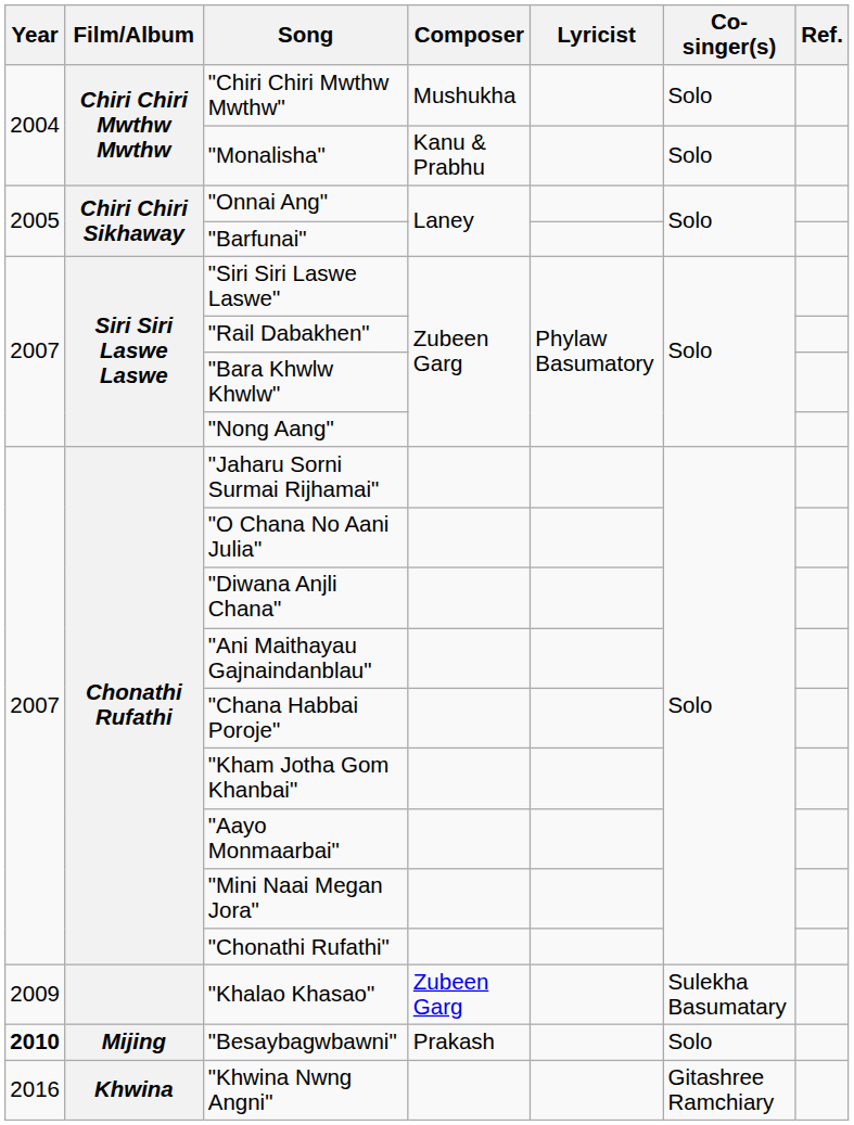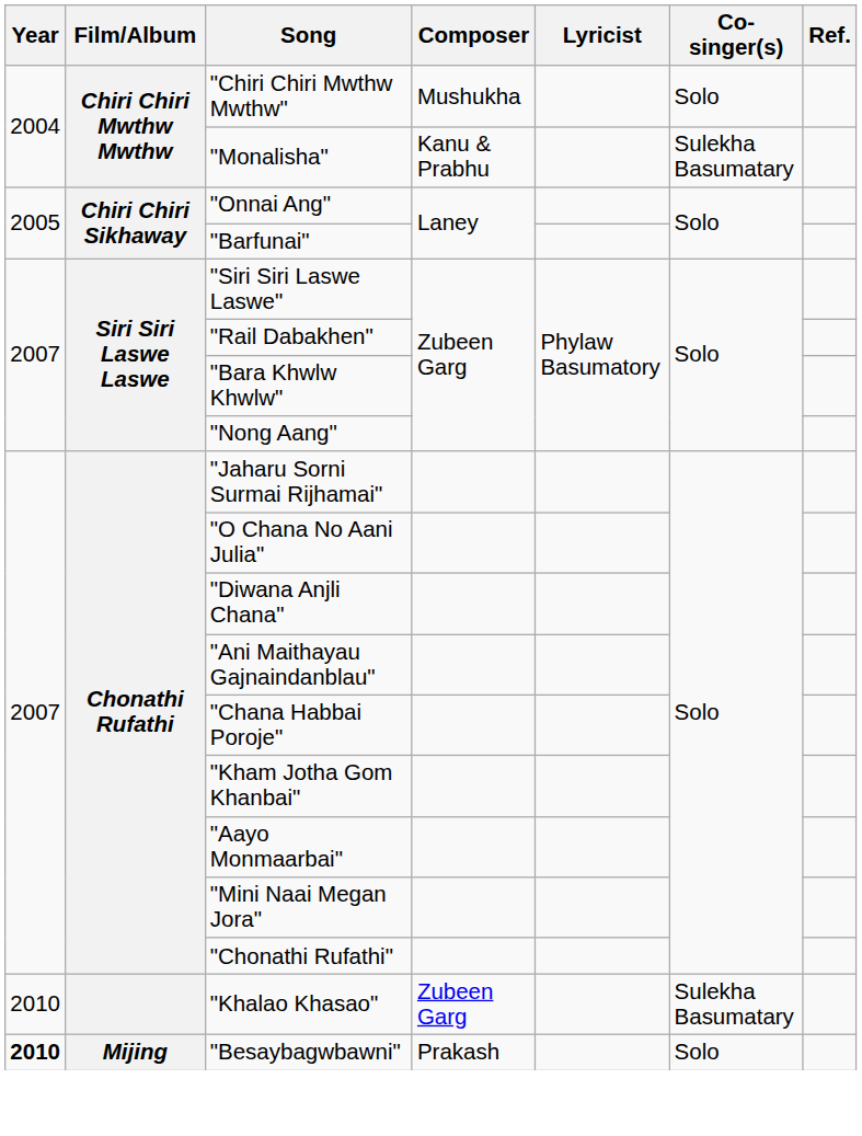 <table class="wikitable plainrowheaders">
 <tr>
 <th scope="col">Year</th>
 <th scope="col">Film/Album</th>
 <th scope="col">Song</th>
 <th scope="col">Composer</th>
 <th>Lyricist</th>
 <th scope="col">Co-singer(s)</th>
 <th scope="col">Ref.</th>
 </tr>
 <tr>
 <td rowspan="2">2004</td>
 <th rowspan="2"><em>Chiri Chiri Mwthw Mwthw</em></th>
 <td>"Chiri Chiri Mwthw Mwthw"</td>
 <td>Mushukha</td>
 <td></td>
 <td>Solo</td>
 <td></td>
 </tr>
 <tr>
 <td>"Monalisha"</td>
 <td>Kanu & Prabhu</td>
 <td></td>
-<td>Solo</td>
+<td>Sulekha Basumatary</td>
 <td></td>
 </tr>
 <tr>
 <td rowspan="2">2005</td>
 <th rowspan="2"><em>Chiri Chiri Sikhaway</em></th>
 <td>"Onnai Ang"</td>
 <td rowspan="2">Laney</td>
 <td></td>
 <td rowspan="2">Solo</td>
 <td></td>
 </tr>
 <tr>
 <td>"Barfunai"</td>
 <td></td>
 <td></td>
 </tr>
 <tr>
 <td rowspan="4">2007</td>
 <th rowspan="4"><em>Siri Siri Laswe Laswe</em></th>
 <td>"Siri Siri Laswe Laswe"</td>
 <td rowspan="4">Zubeen Garg</td>
 <td rowspan="4">Phylaw Basumatory</td>
 <td rowspan="4">Solo</td>
 <td></td>
 </tr>
 <tr>
 <td>"Rail Dabakhen"</td>
 <td></td>
 </tr>
 <tr>
 <td>"Bara Khwlw Khwlw"</td>
 <td></td>
 </tr>
 <tr>
 <td>"Nong Aang"</td>
 <td></td>
 </tr>
 <tr>
 <td rowspan="9">2007</td>
 <th rowspan="9"><em>Chonathi Rufathi</em></th>
 <td>"Jaharu Sorni Surmai Rijhamai"</td>
 <td></td>
 <td></td>
 <td rowspan="9">Solo</td>
 <td></td>
 </tr>
 <tr>
 <td>"O Chana No Aani Julia"</td>
 <td></td>
 <td></td>
 <td></td>
 </tr>
 <tr>
 <td>"Diwana Anjli Chana"</td>
 <td></td>
 <td></td>
 <td></td>
 </tr>
 <tr>
 <td>"Ani Maithayau Gajnaindanblau"</td>
 <td></td>
 <td></td>
 <td></td>
 </tr>
 <tr>
 <td>"Chana Habbai Poroje"</td>
 <td></td>
 <td></td>
 <td></td>
 </tr>
 <tr>
 <td>"Kham Jotha Gom Khanbai"</td>
 <td></td>
 <td></td>
 <td></td>
 </tr>
 <tr>
 <td>"Aayo Monmaarbai"</td>
 <td></td>
 <td></td>
 <td></td>
 </tr>
 <tr>
 <td>"Mini Naai Megan Jora"</td>
 <td></td>
 <td></td>
 <td></td>
 </tr>
 <tr>
 <td>"Chonathi Rufathi"</td>
 <td></td>
 <td></td>
 <td></td>
 </tr>
 <tr>
-<td>2009</td>
+<td>2010</td>
 <th></th>
 <td>"Khalao Khasao"</td>
 <td><a href='#'>Zubeen Garg</a></td>
 <td></td>
 <td>Sulekha Basumatary</td>
 <td></td>
 </tr>
 <tr>
 <td><strong>2010</strong></td>
 <th><em>Mijing</em></th>
 <td>"Besaybagwbawni"</td>
 <td>Prakash</td>
 <td></td>
 <td>Solo</td>
 <td></td>
 </tr>
-<tr>
-<td>2016</td>
-<th><em>Khwina</em></th>
-<td>"Khwina Nwng Angni"</td>
-<td></td>
-<td></td>
-<td>Gitashree Ramchiary</td>
-<td></td>
-</tr>
 </table>
